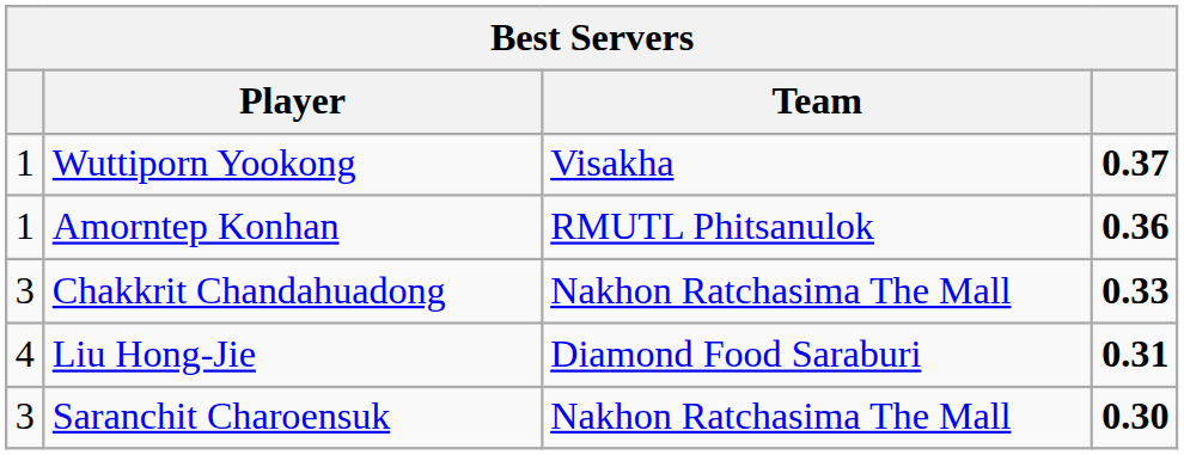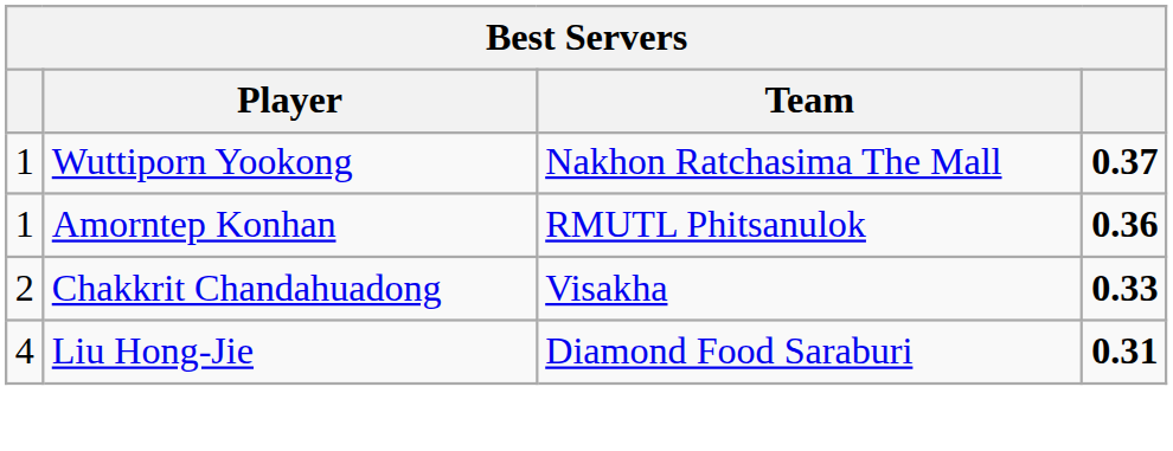 <table class="wikitable sortable" style=font-size:90%>
 <tr>
 <th colspan=4>Best Servers</th>
 </tr>
 <tr>
 <th></th>
 <th width=180>Player</th>
 <th width=200>Team</th>
 <th width=20></th>
 </tr>
 <tr>
 <td align=center>1</td>
 <td> <a href='#'>Wuttiporn Yookong</a></td>
-<td><a href='#'>Visakha</a></td>
+<td><a href='#'>Nakhon Ratchasima The Mall</a></td>
 <td align=center><strong>0.37</strong></td>
 </tr>
 <tr>
 <td align=center>1</td>
 <td> <a href='#'>Amorntep Konhan</a></td>
 <td><a href='#'>RMUTL Phitsanulok</a></td>
 <td align=center><strong>0.36</strong></td>
 </tr>
 <tr>
-<td align=center>3</td>
+<td align=center>2</td>
 <td> <a href='#'>Chakkrit Chandahuadong</a></td>
-<td><a href='#'>Nakhon Ratchasima The Mall</a></td>
+<td><a href='#'>Visakha</a></td>
 <td align=center><strong>0.33</strong></td>
 </tr>
 <tr>
 <td align=center>4</td>
 <td> <a href='#'>Liu Hong-Jie</a></td>
 <td><a href='#'>Diamond Food Saraburi</a></td>
 <td align=center><strong>0.31</strong></td>
 </tr>
-<tr>
-<td align=center>3</td>
-<td> <a href='#'>Saranchit Charoensuk</a></td>
-<td><a href='#'>Nakhon Ratchasima The Mall</a></td>
-<td align=center><strong>0.30</strong></td>
-</tr>
 </table>
